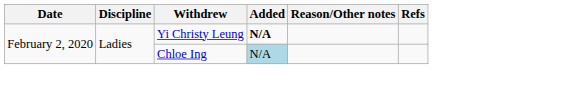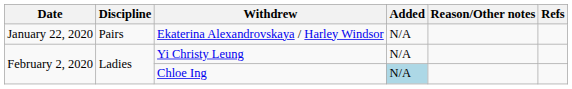 <table class="wikitable">
 <tr>
 <th>Date</th>
 <th>Discipline</th>
 <th>Withdrew</th>
 <th>Added</th>
 <th>Reason/Other notes</th>
 <th>Refs</th>
 </tr>
 <tr>
+<td>January 22, 2020</td>
+<td>Pairs</td>
+<td> <a href='#'>Ekaterina Alexandrovskaya</a> / <a href='#'>Harley Windsor</a></td>
+<td>N/A</td>
+<td></td>
+<td></td>
+</tr>
+<tr>
 <td rowspan=2>February 2, 2020</td>
 <td rowspan=2>Ladies</td>
 <td> <a href='#'>Yi Christy Leung</a></td>
-<td><strong>N/A</strong></td>
+<td>N/A</td>
 <td></td>
 <td></td>
 </tr>
 <tr>
 <td> <a href='#'>Chloe Ing</a></td>
 <td style="background: lightblue;">N/A</td>
 <td></td>
 <td></td>
 </tr>
 </table>
